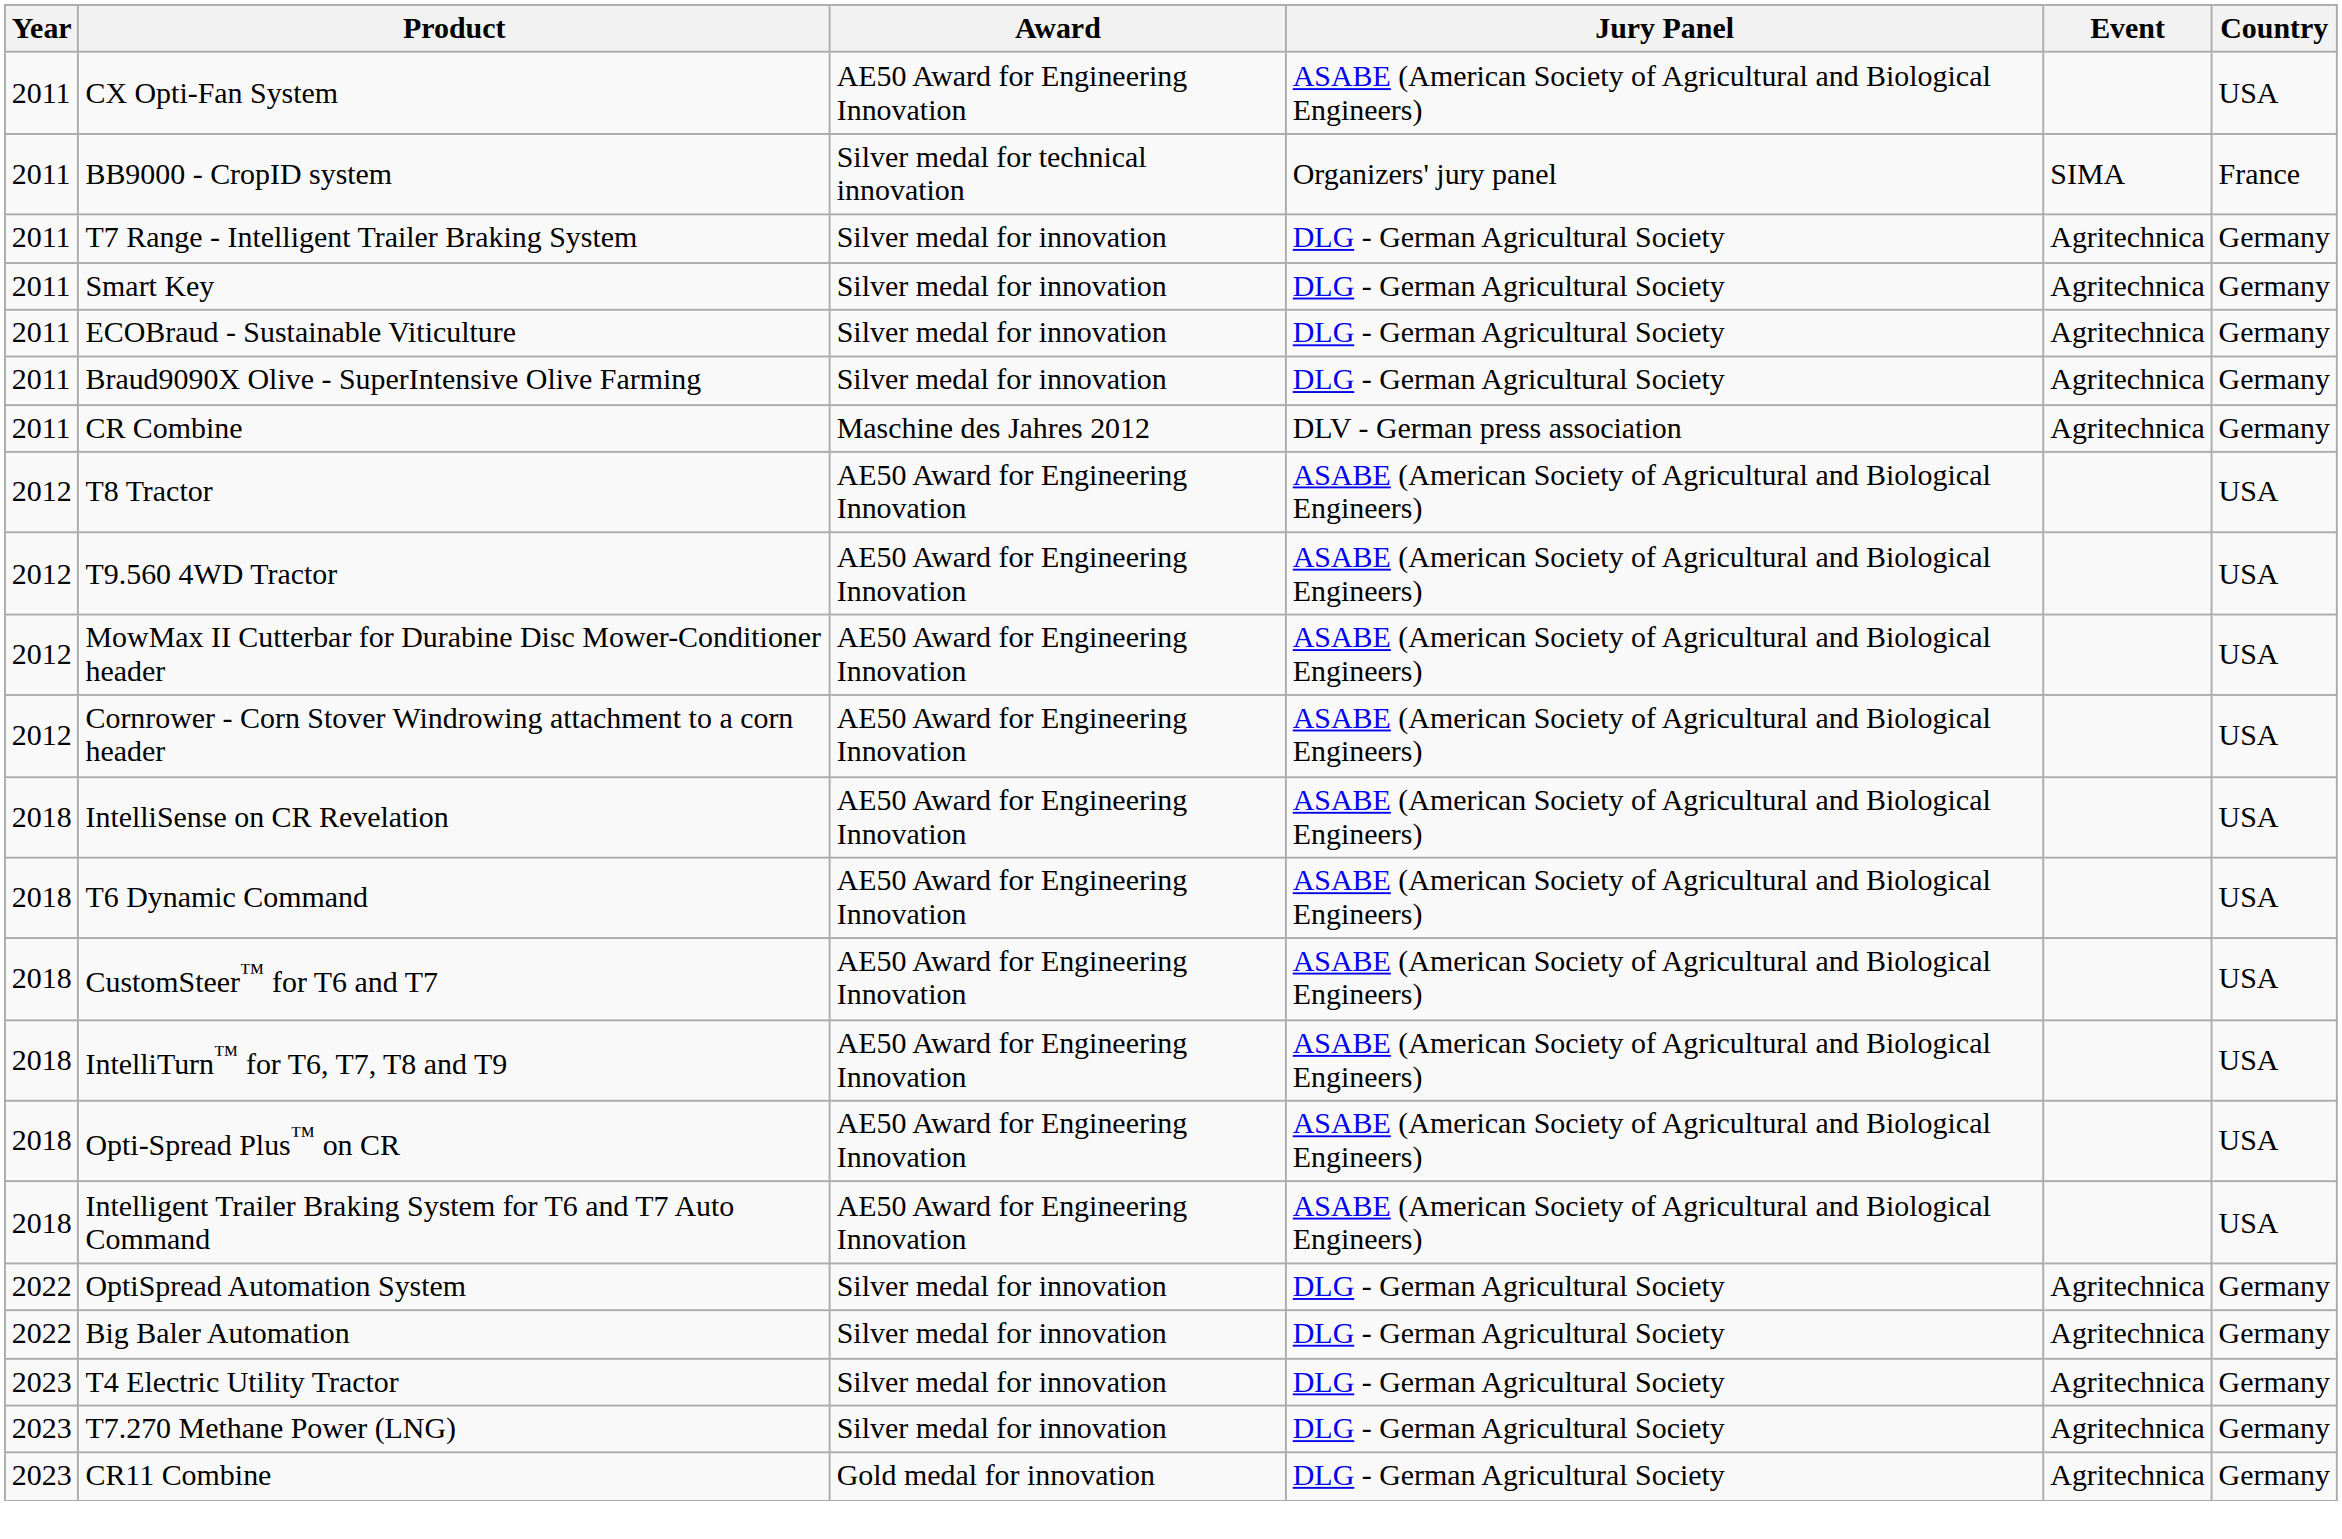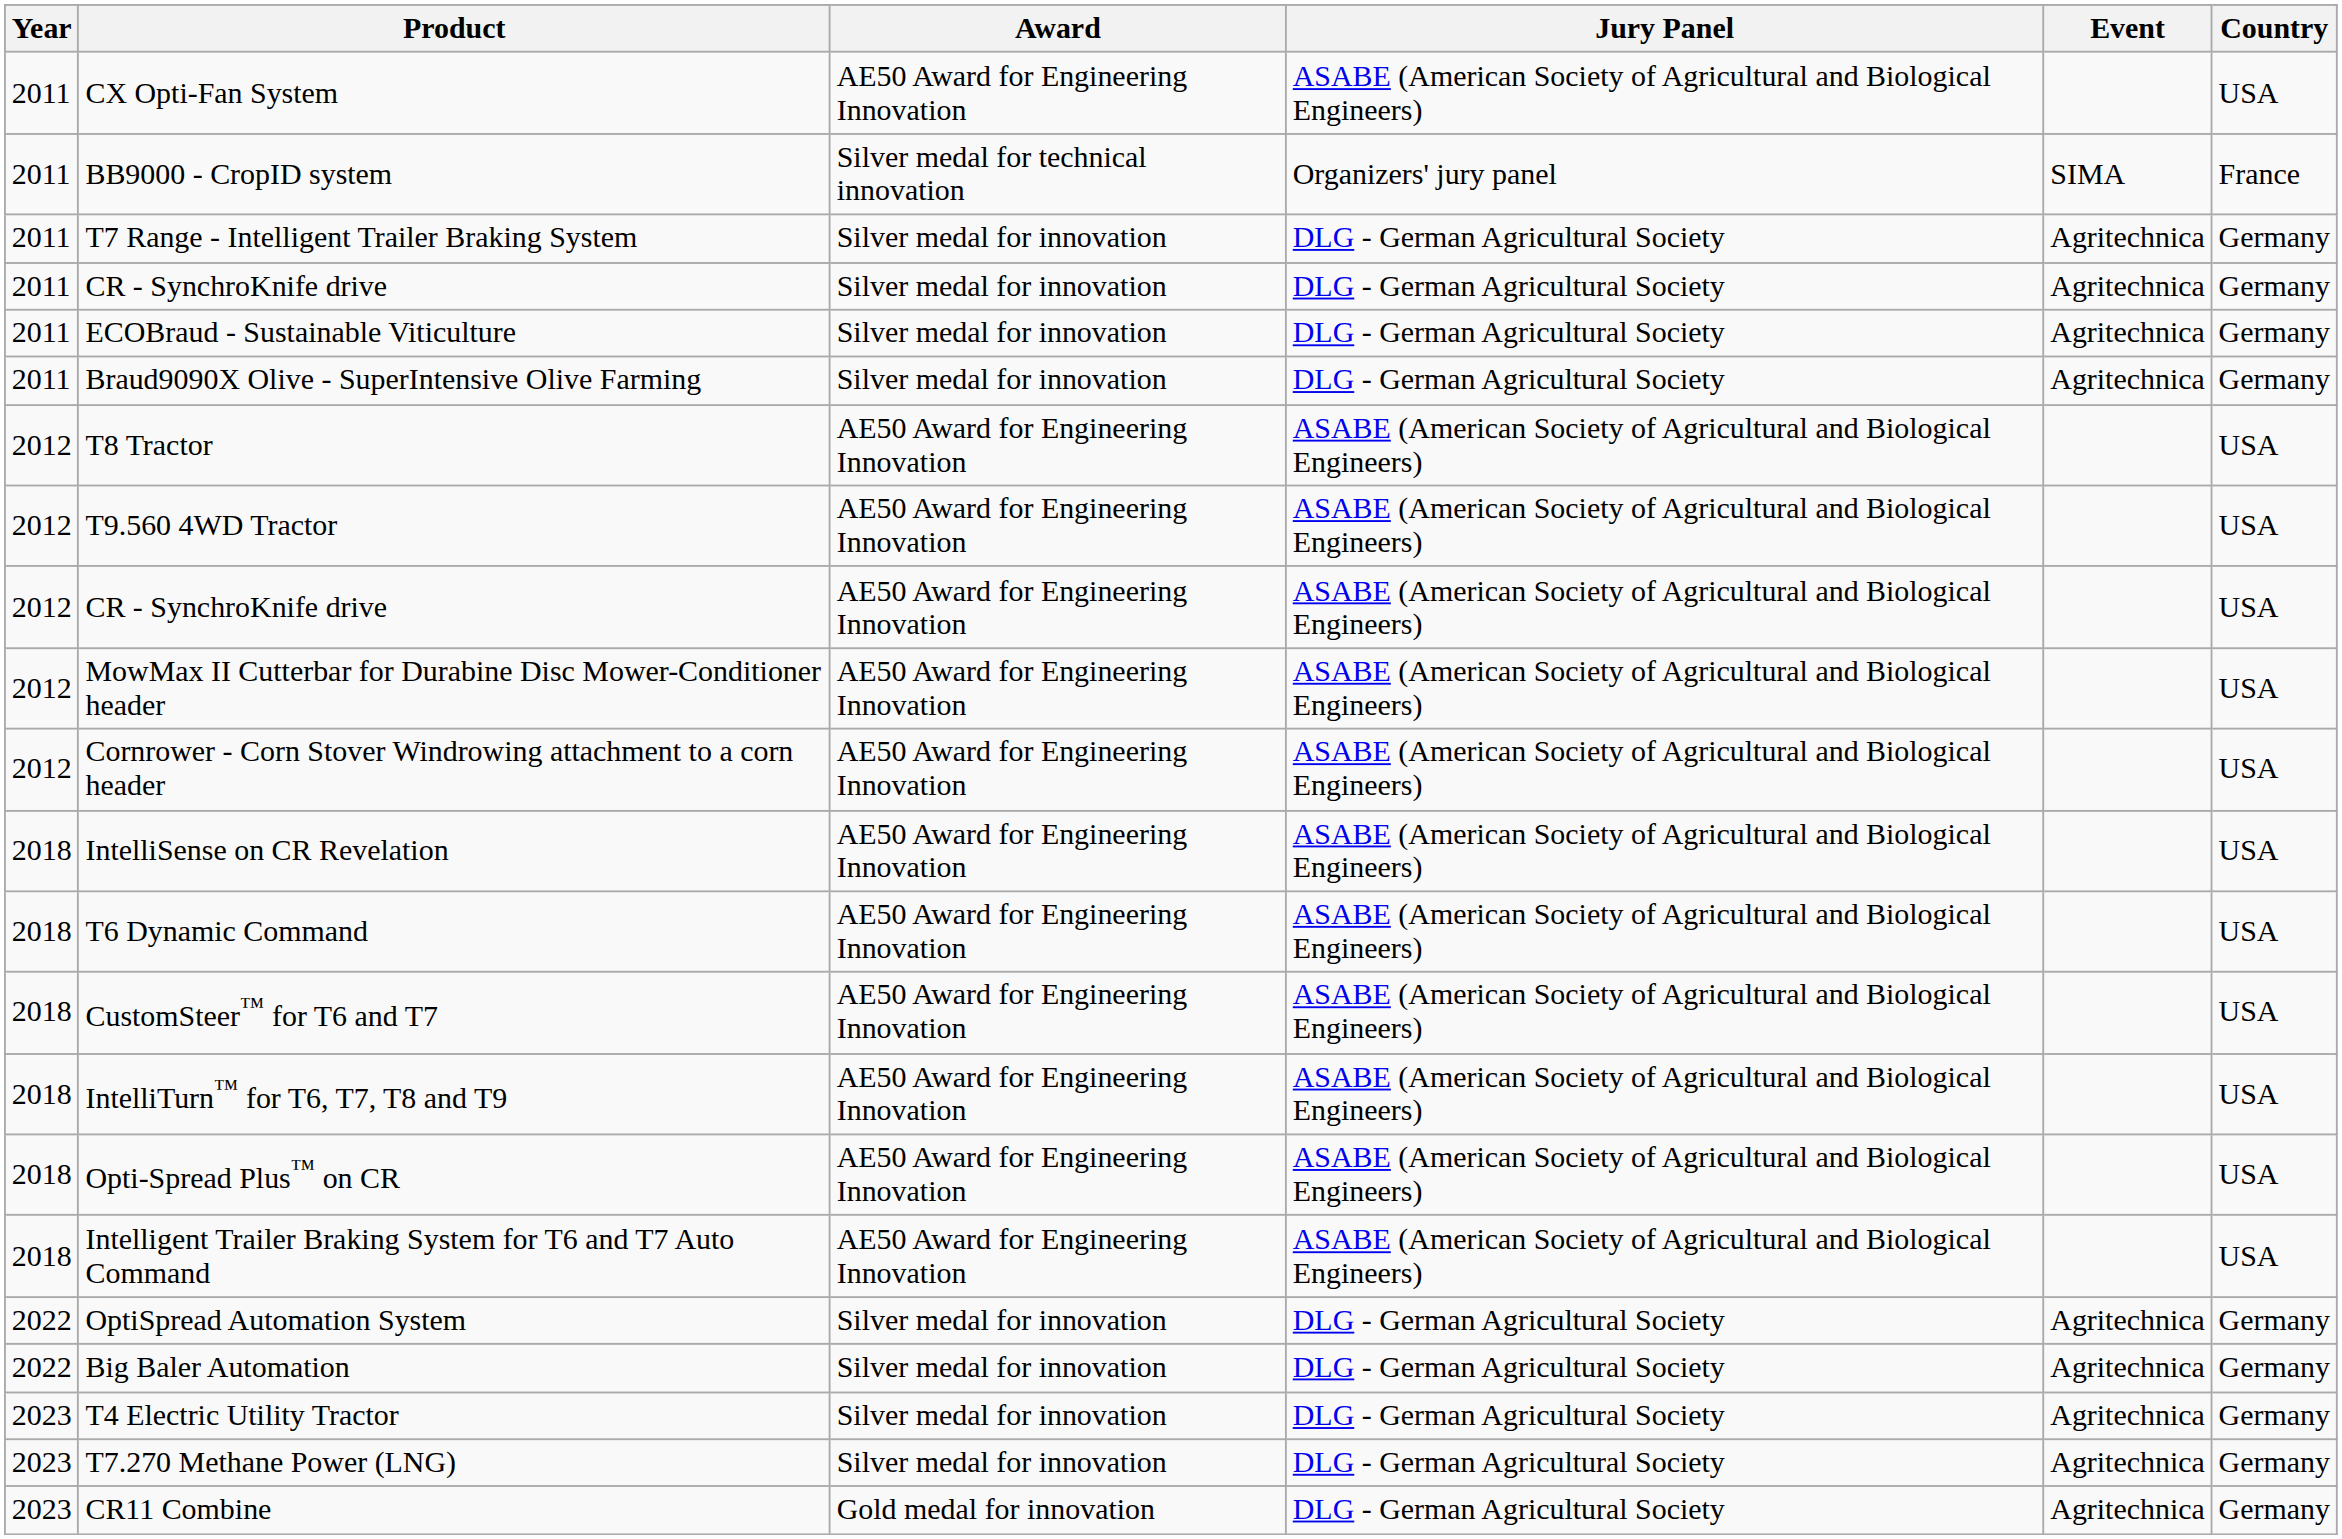 <table class="wikitable">
 <tr>
 <th>Year</th>
 <th>Product</th>
 <th>Award</th>
 <th>Jury Panel</th>
 <th>Event</th>
 <th>Country</th>
 </tr>
 <tr>
 <td>2011</td>
 <td>CX Opti-Fan System</td>
 <td>AE50 Award for Engineering Innovation</td>
 <td><a href='#'>ASABE</a> (American Society of Agricultural and Biological Engineers)</td>
 <td></td>
 <td>USA</td>
 </tr>
 <tr>
 <td>2011</td>
 <td>BB9000 - CropID system</td>
 <td>Silver medal for technical innovation</td>
 <td>Organizers' jury panel</td>
 <td>SIMA</td>
 <td>France</td>
 </tr>
 <tr>
 <td>2011</td>
 <td>T7 Range - Intelligent Trailer Braking System</td>
 <td>Silver medal for innovation</td>
 <td><a href='#'>DLG</a> - German Agricultural Society</td>
 <td>Agritechnica</td>
 <td>Germany</td>
 </tr>
 <tr>
 <td>2011</td>
-<td>Smart Key</td>
+<td>CR - SynchroKnife drive</td>
 <td>Silver medal for innovation</td>
 <td><a href='#'>DLG</a> - German Agricultural Society</td>
 <td>Agritechnica</td>
 <td>Germany</td>
 </tr>
 <tr>
 <td>2011</td>
 <td>ECOBraud - Sustainable Viticulture</td>
 <td>Silver medal for innovation</td>
 <td><a href='#'>DLG</a> - German Agricultural Society</td>
 <td>Agritechnica</td>
 <td>Germany</td>
 </tr>
 <tr>
 <td>2011</td>
 <td>Braud9090X Olive - SuperIntensive Olive Farming</td>
 <td>Silver medal for innovation</td>
 <td><a href='#'>DLG</a> - German Agricultural Society</td>
 <td>Agritechnica</td>
 <td>Germany</td>
 </tr>
 <tr>
-<td>2011</td>
-<td>CR Combine</td>
-<td>Maschine des Jahres 2012</td>
-<td>DLV - German press association</td>
-<td>Agritechnica</td>
-<td>Germany</td>
-</tr>
-<tr>
 <td>2012</td>
 <td>T8 Tractor</td>
 <td>AE50 Award for Engineering Innovation</td>
 <td><a href='#'>ASABE</a> (American Society of Agricultural and Biological Engineers)</td>
 <td></td>
 <td>USA</td>
 </tr>
 <tr>
 <td>2012</td>
 <td>T9.560 4WD Tractor</td>
+<td>AE50 Award for Engineering Innovation</td>
+<td><a href='#'>ASABE</a> (American Society of Agricultural and Biological Engineers)</td>
+<td></td>
+<td>USA</td>
+</tr>
+<tr>
+<td>2012</td>
+<td>CR - SynchroKnife drive</td>
 <td>AE50 Award for Engineering Innovation</td>
 <td><a href='#'>ASABE</a> (American Society of Agricultural and Biological Engineers)</td>
 <td></td>
 <td>USA</td>
 </tr>
 <tr>
 <td>2012</td>
 <td>MowMax II Cutterbar for Durabine Disc Mower-Conditioner header</td>
 <td>AE50 Award for Engineering Innovation</td>
 <td><a href='#'>ASABE</a> (American Society of Agricultural and Biological Engineers)</td>
 <td></td>
 <td>USA</td>
 </tr>
 <tr>
 <td>2012</td>
 <td>Cornrower - Corn Stover Windrowing attachment to a corn header</td>
 <td>AE50 Award for Engineering Innovation</td>
 <td><a href='#'>ASABE</a> (American Society of Agricultural and Biological Engineers)</td>
 <td></td>
 <td>USA</td>
 </tr>
 <tr>
 <td>2018</td>
 <td>IntelliSense on CR Revelation</td>
 <td>AE50 Award for Engineering Innovation</td>
 <td><a href='#'>ASABE</a> (American Society of Agricultural and Biological Engineers)</td>
 <td></td>
 <td>USA</td>
 </tr>
 <tr>
 <td>2018</td>
 <td>T6 Dynamic Command</td>
 <td>AE50 Award for Engineering Innovation</td>
 <td><a href='#'>ASABE</a> (American Society of Agricultural and Biological Engineers)</td>
 <td></td>
 <td>USA</td>
 </tr>
 <tr>
 <td>2018</td>
 <td>CustomSteer<sup>™</sup> for T6 and T7</td>
 <td>AE50 Award for Engineering Innovation</td>
 <td><a href='#'>ASABE</a> (American Society of Agricultural and Biological Engineers)</td>
 <td></td>
 <td>USA</td>
 </tr>
 <tr>
 <td>2018</td>
 <td>IntelliTurn<sup>™</sup> for T6, T7, T8 and T9</td>
 <td>AE50 Award for Engineering Innovation</td>
 <td><a href='#'>ASABE</a> (American Society of Agricultural and Biological Engineers)</td>
 <td></td>
 <td>USA</td>
 </tr>
 <tr>
 <td>2018</td>
 <td>Opti-Spread Plus<sup>™</sup> on CR</td>
 <td>AE50 Award for Engineering Innovation</td>
 <td><a href='#'>ASABE</a> (American Society of Agricultural and Biological Engineers)</td>
 <td></td>
 <td>USA</td>
 </tr>
 <tr>
 <td>2018</td>
 <td>Intelligent Trailer Braking System for T6 and T7 Auto Command</td>
 <td>AE50 Award for Engineering Innovation</td>
 <td><a href='#'>ASABE</a> (American Society of Agricultural and Biological Engineers)</td>
 <td></td>
 <td>USA</td>
 </tr>
 <tr>
 <td>2022</td>
 <td>OptiSpread Automation System</td>
 <td>Silver medal for innovation </td>
 <td><a href='#'>DLG</a> - German Agricultural Society</td>
 <td>Agritechnica</td>
 <td>Germany</td>
 </tr>
 <tr>
 <td>2022</td>
 <td>Big Baler Automation</td>
 <td>Silver medal for innovation </td>
 <td><a href='#'>DLG</a> - German Agricultural Society</td>
 <td>Agritechnica</td>
 <td>Germany</td>
 </tr>
 <tr>
 <td>2023</td>
 <td>T4 Electric Utility Tractor</td>
 <td>Silver medal for innovation </td>
 <td><a href='#'>DLG</a> - German Agricultural Society</td>
 <td>Agritechnica</td>
 <td>Germany</td>
 </tr>
 <tr>
 <td>2023</td>
 <td>T7.270 Methane Power (LNG)</td>
 <td>Silver medal for innovation </td>
 <td><a href='#'>DLG</a> - German Agricultural Society</td>
 <td>Agritechnica</td>
 <td>Germany</td>
 </tr>
 <tr>
 <td>2023</td>
 <td>CR11 Combine</td>
 <td>Gold medal for innovation </td>
 <td><a href='#'>DLG</a> - German Agricultural Society</td>
 <td>Agritechnica</td>
 <td>Germany</td>
 </tr>
 <tr>
 </tr>
 </table>
